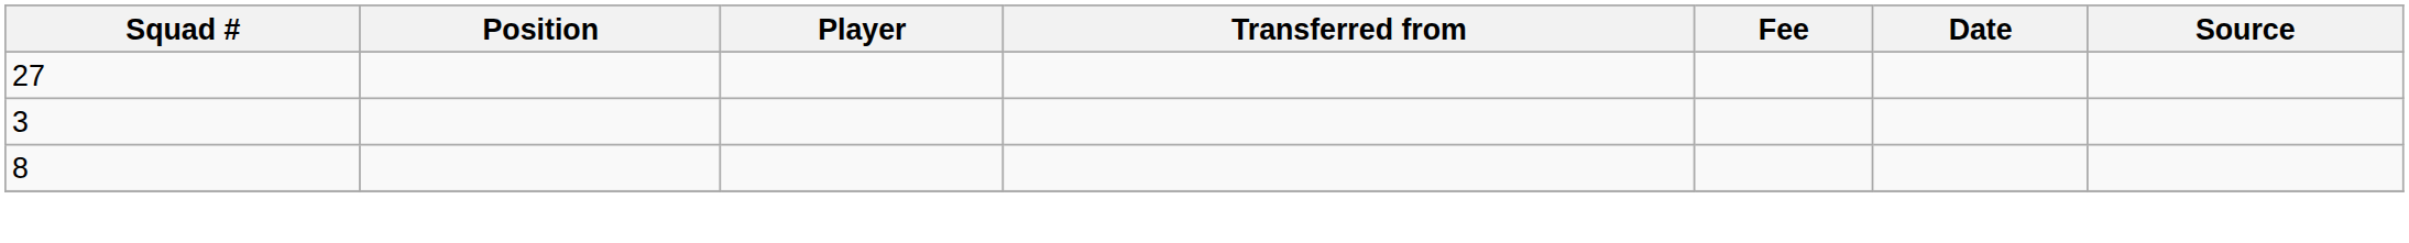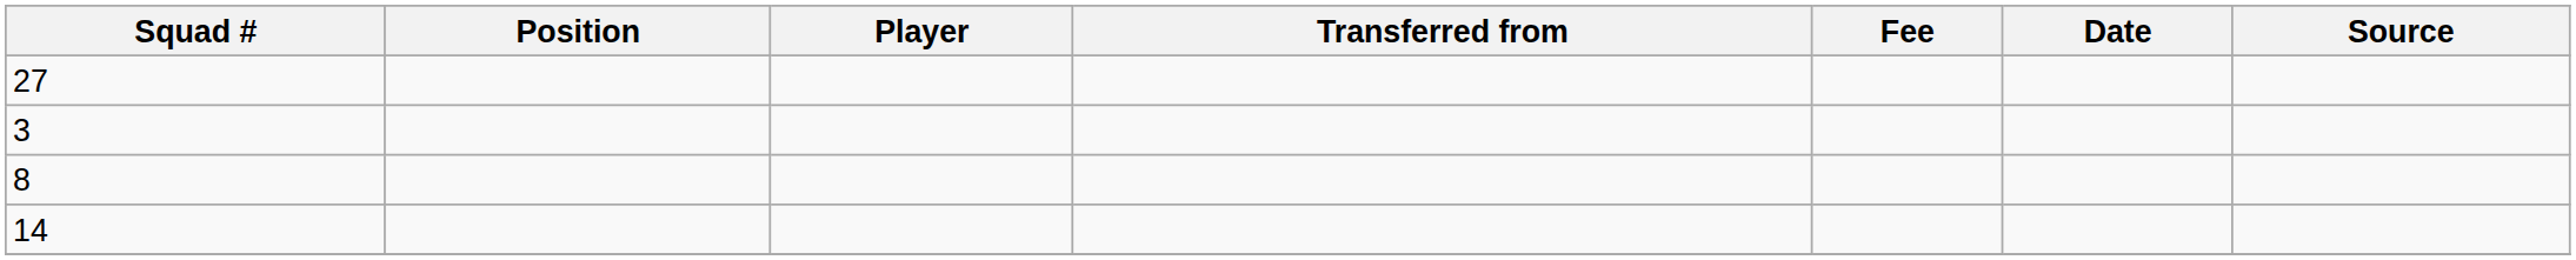 <table width=98% class="wikitable sortable" style="text-align:center; font-size:95%; text-align:left">
 <tr>
 <th>Squad #</th>
 <th>Position</th>
 <th>Player</th>
 <th>Transferred from</th>
 <th>Fee</th>
 <th>Date</th>
 <th>Source</th>
 </tr>
 <tr>
 <td>27</td>
 <td></td>
 <td></td>
 <td></td>
 <td></td>
 <td></td>
 <td></td>
 </tr>
 <tr>
 <td>3</td>
 <td></td>
 <td></td>
 <td></td>
 <td></td>
 <td></td>
 <td></td>
 </tr>
 <tr>
 <td>8</td>
 <td></td>
 <td></td>
 <td></td>
 <td></td>
 <td></td>
 <td></td>
 </tr>
 <tr>
+<td>14</td>
+<td></td>
+<td></td>
+<td></td>
+<td></td>
+<td></td>
+<td></td>
+</tr>
+<tr>
 </tr>
 </table>
